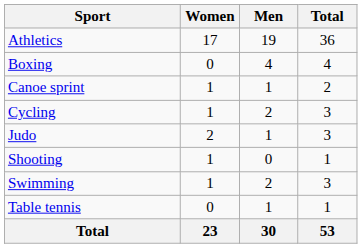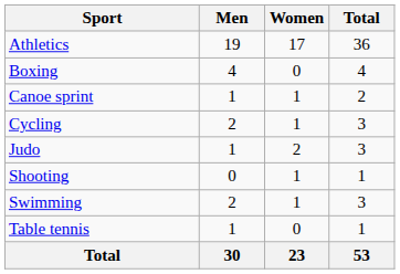 <table class="wikitable sortable" style="text-align:center;">
 <tr>
 <th width=180>Sport</th>
+<th width=55 data-sort-type=number>Men</th>
 <th width=55 data-sort-type=number>Women</th>
-<th width=55 data-sort-type=number>Men</th>
 <th width=55>Total</th>
 </tr>
 <tr>
 <td align=left><a href='#'>Athletics</a></td>
+<td>19</td>
 <td>17</td>
-<td>19</td>
 <td>36</td>
 </tr>
 <tr>
 <td align=left><a href='#'>Boxing</a></td>
+<td>4</td>
 <td>0</td>
-<td>4</td>
 <td>4</td>
 </tr>
 <tr>
 <td align=left><a href='#'>Canoe sprint</a></td>
 <td>1</td>
 <td>1</td>
 <td>2</td>
 </tr>
 <tr>
 <td align=left><a href='#'>Cycling</a></td>
+<td>2</td>
+<td>1</td>
+<td>3</td>
+</tr>
+<tr>
+<td align=left><a href='#'>Judo</a></td>
 <td>1</td>
 <td>2</td>
 <td>3</td>
 </tr>
 <tr>
-<td align=left><a href='#'>Judo</a></td>
+<td align=left><a href='#'>Shooting</a></td>
+<td>0</td>
+<td>1</td>
+<td>1</td>
+</tr>
+<tr>
+<td align=left><a href='#'>Swimming</a></td>
 <td>2</td>
 <td>1</td>
 <td>3</td>
 </tr>
 <tr>
-<td align=left><a href='#'>Shooting</a></td>
+<td align=left><a href='#'>Table tennis</a></td>
 <td>1</td>
 <td>0</td>
 <td>1</td>
 </tr>
 <tr>
-<td align=left><a href='#'>Swimming</a></td>
-<td>1</td>
-<td>2</td>
-<td>3</td>
-</tr>
-<tr>
-<td align=left><a href='#'>Table tennis</a></td>
-<td>0</td>
-<td>1</td>
-<td>1</td>
-</tr>
-<tr>
 <th>Total</th>
+<th>30</th>
 <th>23</th>
-<th>30</th>
 <th>53</th>
 </tr>
 </table>
